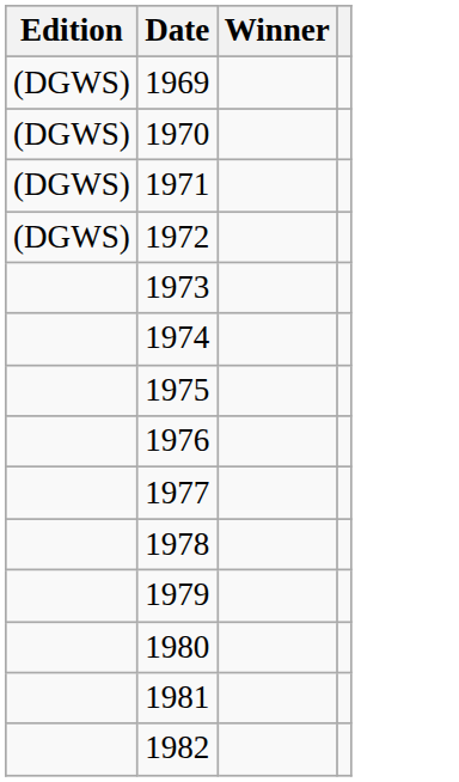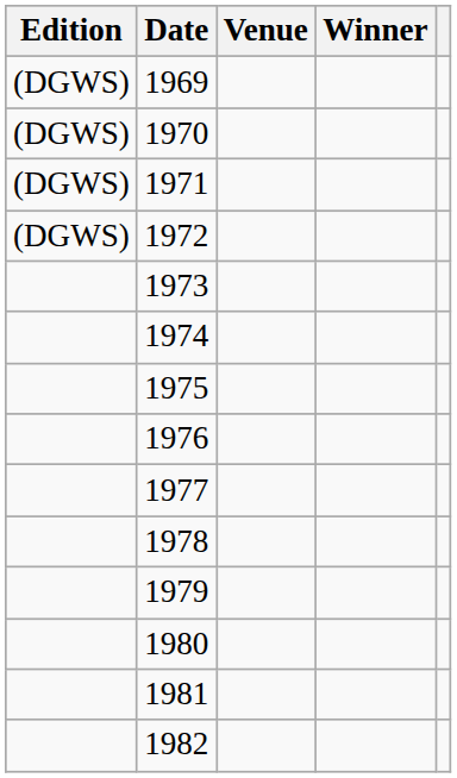 <table class=wikitable>
 <tr>
 <th>Edition</th>
 <th>Date</th>
+<th>Venue</th>
 <th>Winner</th>
 <th></th>
 </tr>
 <tr>
 <td><a href='#'></a> (DGWS)</td>
 <td>1969</td>
 <td></td>
 <td></td>
+<td></td>
 </tr>
 <tr>
 <td><a href='#'></a> (DGWS)</td>
 <td>1970</td>
+<td></td>
 <td></td>
 <td></td>
 </tr>
 <tr>
 <td><a href='#'></a> (DGWS)</td>
 <td>1971</td>
 <td></td>
 <td></td>
+<td></td>
 </tr>
 <tr>
 <td><a href='#'></a> (DGWS)</td>
 <td>1972</td>
+<td></td>
 <td></td>
 <td></td>
 </tr>
 <tr>
 <td><a href='#'></a></td>
 <td>1973</td>
 <td></td>
 <td></td>
+<td></td>
 </tr>
 <tr>
 <td><a href='#'></a></td>
 <td>1974</td>
+<td></td>
 <td></td>
 <td></td>
 </tr>
 <tr>
 <td><a href='#'></a></td>
 <td>1975</td>
 <td></td>
 <td></td>
+<td></td>
 </tr>
 <tr>
 <td><a href='#'></a></td>
 <td>1976</td>
+<td></td>
 <td></td>
 <td></td>
 </tr>
 <tr>
 <td><a href='#'></a></td>
 <td>1977</td>
 <td></td>
 <td></td>
+<td></td>
 </tr>
 <tr>
 <td><a href='#'></a></td>
 <td>1978</td>
+<td></td>
 <td></td>
 <td></td>
 </tr>
 <tr>
 <td><a href='#'></a></td>
 <td>1979</td>
 <td></td>
 <td></td>
+<td></td>
 </tr>
 <tr>
 <td><a href='#'></a></td>
 <td>1980</td>
+<td></td>
 <td></td>
 <td></td>
 </tr>
 <tr>
 <td><a href='#'></a></td>
 <td>1981</td>
 <td></td>
 <td></td>
+<td></td>
 </tr>
 <tr>
 <td><a href='#'></a></td>
 <td>1982</td>
 <td></td>
 <td></td>
+<td></td>
 </tr>
 </table>
